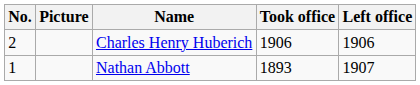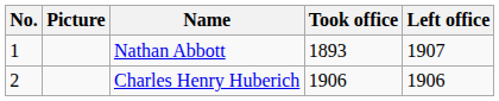 <table class="wikitable">
 <tr>
 <th>No.</th>
 <th>Picture</th>
 <th>Name</th>
 <th>Took office</th>
 <th>Left office</th>
 </tr>
 <tr>
+<td>1</td>
+<td></td>
+<td><a href='#'>Nathan Abbott</a></td>
+<td>1893</td>
+<td>1907</td>
+</tr>
+<tr>
 <td>2</td>
 <td></td>
 <td><a href='#'>Charles Henry Huberich</a></td>
 <td>1906</td>
 <td>1906</td>
 </tr>
-<tr>
-<td>1</td>
-<td></td>
-<td><a href='#'>Nathan Abbott</a></td>
-<td>1893</td>
-<td>1907</td>
-</tr>
 </table>
